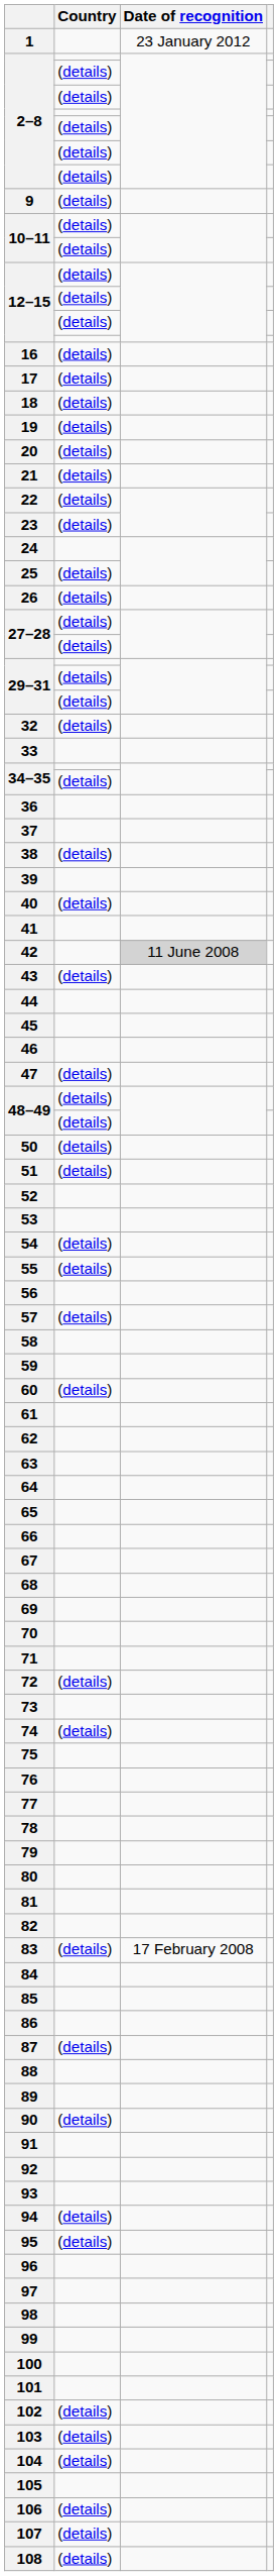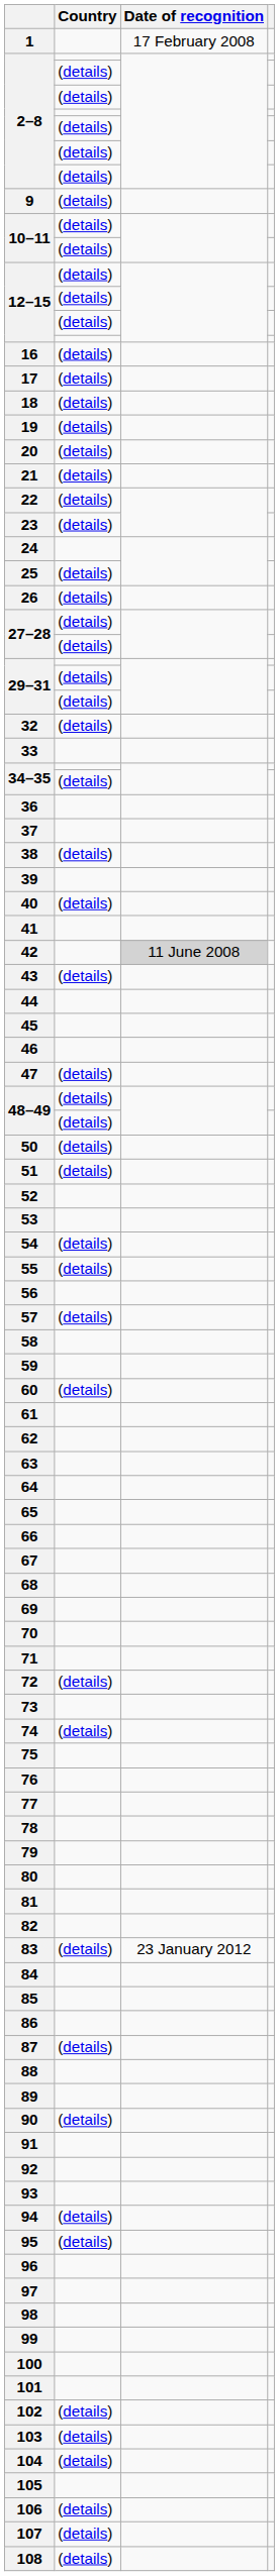 <table class="wikitable sortable" style="text-align: center;">
 <tr>
 <th scope="col"></th>
 <th scope="col">Country</th>
 <th scope="col">Date of <a href='#'>recognition</a></th>
 <th scope=col class="unsortable"></th>
 </tr>
 <tr>
 <th scope="row">1</th>
 <td align="left"></td>
-<td data-sort-value="2012-01-23">23 January 2012</td>
+<td style="text-align: center;">17 February 2008</td>
 <td></td>
 </tr>
 <tr>
 <th rowspan="7" scope="row">2–8</th>
 <td align="left"></td>
 <td rowspan="7"></td>
 <td style="text-align: center;"></td>
 </tr>
 <tr>
 <td align="left"> (<a href='#'>details</a>)</td>
 <td style="text-align: center;"></td>
 </tr>
 <tr>
 <td align="left"> (<a href='#'>details</a>)</td>
 <td style="text-align: center;"></td>
 </tr>
 <tr>
 <td align="left"></td>
 <td style="text-align: center;"></td>
 </tr>
 <tr>
 <td align="left"> (<a href='#'>details</a>)</td>
 <td style="text-align: center;"></td>
 </tr>
 <tr>
 <td align="left"> (<a href='#'>details</a>)</td>
 <td style="text-align: center;"></td>
 </tr>
 <tr>
 <td align="left"> (<a href='#'>details</a>)</td>
 <td style="text-align: center;"></td>
 </tr>
 <tr>
 <th scope="row">9</th>
 <td align="left"> (<a href='#'>details</a>)</td>
 <td></td>
 <td style="text-align: center;"></td>
 </tr>
 <tr>
 <th rowspan="2" scope="row">10–11</th>
 <td align="left"> (<a href='#'>details</a>)</td>
 <td rowspan="2"></td>
 <td style="text-align: center;"></td>
 </tr>
 <tr>
 <td align="left"> (<a href='#'>details</a>)</td>
 <td style="text-align: center;"></td>
 </tr>
 <tr>
 <th rowspan="4" scope="row">12–15</th>
 <td align="left"> (<a href='#'>details</a>)</td>
 <td rowspan="4"></td>
 <td style="text-align: center;"></td>
 </tr>
 <tr>
 <td align="left"> (<a href='#'>details</a>)</td>
 <td style="text-align: center;"></td>
 </tr>
 <tr>
 <td align="left"> (<a href='#'>details</a>)</td>
 <td style="text-align: center;"></td>
 </tr>
 <tr>
 <td align="left"></td>
 <td style="text-align: center;"></td>
 </tr>
 <tr>
 <th scope="row">16</th>
 <td align="left"> (<a href='#'>details</a>)</td>
 <td></td>
 <td style="text-align: center;"></td>
 </tr>
 <tr>
 <th scope="row">17</th>
 <td align="left"> (<a href='#'>details</a>)</td>
 <td></td>
 <td style="text-align: center;"></td>
 </tr>
 <tr>
 <th scope="row">18</th>
 <td align="left"> (<a href='#'>details</a>)</td>
 <td></td>
 <td style="text-align: center;"></td>
 </tr>
 <tr>
 <th scope="row">19</th>
 <td align="left"> (<a href='#'>details</a>)</td>
 <td></td>
 <td style="text-align: center;"></td>
 </tr>
 <tr>
 <th scope="row">20</th>
 <td align="left"> (<a href='#'>details</a>)</td>
 <td></td>
 <td style="text-align: center;"></td>
 </tr>
 <tr>
 <th scope="row">21</th>
 <td align="left"> (<a href='#'>details</a>)</td>
 <td></td>
 <td style="text-align: center;"></td>
 </tr>
 <tr>
 <th scope="row">22</th>
 <td align="left"> (<a href='#'>details</a>)</td>
 <td rowspan="2"></td>
 <td style="text-align: center;"></td>
 </tr>
 <tr>
 <th scope="row">23</th>
 <td align="left"> (<a href='#'>details</a>)</td>
 <td style="text-align: center;"></td>
 </tr>
 <tr>
 <th scope="row">24</th>
 <td align="left"></td>
 <td rowspan="2"></td>
 <td style="text-align: center;"></td>
 </tr>
 <tr>
 <th scope="row">25</th>
 <td align="left"> (<a href='#'>details</a>)</td>
 <td style="text-align: center;"></td>
 </tr>
 <tr>
 <th scope="row">26</th>
 <td align="left"> (<a href='#'>details</a>)</td>
 <td></td>
 <td style="text-align: center;"></td>
 </tr>
 <tr>
 <th rowspan="2" scope="row">27–28</th>
 <td align="left"> (<a href='#'>details</a>)</td>
 <td rowspan="2"></td>
 <td style="text-align: center;"></td>
 </tr>
 <tr>
 <td align="left"> (<a href='#'>details</a>)</td>
 <td style="text-align: center;"></td>
 </tr>
 <tr>
 <th rowspan="3" scope="row">29–31</th>
 <td align="left"></td>
 <td rowspan="3"></td>
 <td style="text-align: center;"></td>
 </tr>
 <tr>
 <td align="left"> (<a href='#'>details</a>)</td>
 <td style="text-align: center;"></td>
 </tr>
 <tr>
 <td align="left"> (<a href='#'>details</a>)</td>
 <td style="text-align: center;"></td>
 </tr>
 <tr>
 <th scope="row">32</th>
 <td align="left"> (<a href='#'>details</a>)</td>
 <td></td>
 <td style="text-align: center;"></td>
 </tr>
 <tr>
 <th scope="row">33</th>
 <td align="left"></td>
 <td></td>
 <td style="text-align: center;"></td>
 </tr>
 <tr>
 <th rowspan="2" scope="row">34–35</th>
 <td align="left"></td>
 <td rowspan="2"></td>
 <td style="text-align: center;"></td>
 </tr>
 <tr>
 <td align="left"> (<a href='#'>details</a>)</td>
 <td style="text-align: center;"></td>
 </tr>
 <tr>
 <th scope="row">36</th>
 <td align="left"></td>
 <td></td>
 <td style="text-align: center;"></td>
 </tr>
 <tr>
 <th scope="row">37</th>
 <td align="left"></td>
 <td></td>
 <td style="text-align: center;"></td>
 </tr>
 <tr>
 <th scope="row">38</th>
 <td align="left"> (<a href='#'>details</a>)</td>
 <td></td>
 <td style="text-align: center;"></td>
 </tr>
 <tr>
 <th scope="row">39</th>
 <td align="left"></td>
 <td></td>
 <td style="text-align: center;"></td>
 </tr>
 <tr>
 <th scope="row">40</th>
 <td align="left"> (<a href='#'>details</a>)</td>
 <td></td>
 <td style="text-align: center;"></td>
 </tr>
 <tr>
 <th scope="row">41</th>
 <td align="left"></td>
 <td></td>
 <td style="text-align: center;"></td>
 </tr>
 <tr>
 <th scope="row">42</th>
 <td align="left"></td>
 <td data-sort-value="2008-06-11" style="background: lightgrey;">11 June 2008</td>
 <td></td>
 </tr>
 <tr>
 <th scope="row">43</th>
 <td align="left"> (<a href='#'>details</a>)</td>
 <td></td>
 <td style="text-align: center;"></td>
 </tr>
 <tr>
 <th scope="row">44</th>
 <td align="left"></td>
 <td></td>
 <td style="text-align: center;"></td>
 </tr>
 <tr>
 <th scope="row">45</th>
 <td align="left"></td>
 <td></td>
 <td style="text-align: center;"></td>
 </tr>
 <tr>
 <th scope="row">46</th>
 <td align="left"></td>
 <td></td>
 <td style="text-align: center;"></td>
 </tr>
 <tr>
 <th scope="row">47</th>
 <td align="left"> (<a href='#'>details</a>)</td>
 <td></td>
 <td style="text-align: center;"></td>
 </tr>
 <tr>
 <th rowspan="2" scope="row">48–49</th>
 <td align="left"> (<a href='#'>details</a>)</td>
 <td rowspan="2"></td>
 <td style="text-align: center;"></td>
 </tr>
 <tr>
 <td align="left"> (<a href='#'>details</a>)</td>
 <td style="text-align: center;"></td>
 </tr>
 <tr>
 <th scope="row">50</th>
 <td align="left"> (<a href='#'>details</a>)</td>
 <td></td>
 <td style="text-align: center;"></td>
 </tr>
 <tr>
 <th scope="row">51</th>
 <td align="left"> (<a href='#'>details</a>)</td>
 <td></td>
 <td style="text-align: center;"></td>
 </tr>
 <tr>
 <th scope="row">52</th>
 <td align="left"></td>
 <td></td>
 <td style="text-align: center;"></td>
 </tr>
 <tr>
 <th scope="row">53</th>
 <td align="left"></td>
 <td></td>
 <td style="text-align: center;"></td>
 </tr>
 <tr>
 <th scope="row">54</th>
 <td align="left"> (<a href='#'>details</a>)</td>
 <td></td>
 <td style="text-align: center;"></td>
 </tr>
 <tr>
 <th scope="row">55</th>
 <td align="left"> (<a href='#'>details</a>)</td>
 <td></td>
 <td style="text-align: center;"></td>
 </tr>
 <tr>
 <th scope="row">56</th>
 <td align="left"></td>
 <td></td>
 <td style="text-align: center;"></td>
 </tr>
 <tr>
 <th scope="row">57</th>
 <td align="left"> (<a href='#'>details</a>)</td>
 <td></td>
 <td style="text-align: center;"></td>
 </tr>
 <tr>
 <th scope="row">58</th>
 <td align="left"></td>
 <td></td>
 <td style="text-align: center;"></td>
 </tr>
 <tr>
 <th scope="row">59</th>
 <td align="left"></td>
 <td></td>
 <td style="text-align: center;"></td>
 </tr>
 <tr>
 <th scope="row">60</th>
 <td align="left"> (<a href='#'>details</a>)</td>
 <td></td>
 <td style="text-align: center;"></td>
 </tr>
 <tr>
 <th scope="row">61</th>
 <td align="left"></td>
 <td></td>
 <td style="text-align: center;"></td>
 </tr>
 <tr>
 <th scope="row">62</th>
 <td align="left"></td>
 <td></td>
 <td style="text-align: center;"></td>
 </tr>
 <tr>
 <th scope="row">63</th>
 <td align="left"></td>
 <td></td>
 <td style="text-align: center;"></td>
 </tr>
 <tr>
 <th scope="row">64</th>
 <td align="left"></td>
 <td></td>
 <td style="text-align: center;"></td>
 </tr>
 <tr>
 <th scope="row">65</th>
 <td align="left"></td>
 <td></td>
 <td style="text-align: center;"></td>
 </tr>
 <tr>
 <th scope="row">66</th>
 <td align="left"></td>
 <td></td>
 <td style="text-align: center;"></td>
 </tr>
 <tr>
 <th scope="row">67</th>
 <td align="left"></td>
 <td></td>
 <td style="text-align: center;"></td>
 </tr>
 <tr>
 <th scope="row">68</th>
 <td align="left"></td>
 <td></td>
 <td style="text-align: center;"></td>
 </tr>
 <tr>
 <th scope="row">69</th>
 <td align="left"></td>
 <td></td>
 <td style="text-align: center;"></td>
 </tr>
 <tr>
 <th scope="row">70</th>
 <td align="left"></td>
 <td></td>
 <td style="text-align: center;"></td>
 </tr>
 <tr>
 <th scope="row">71</th>
 <td align="left"></td>
 <td></td>
 <td style="text-align: center;"></td>
 </tr>
 <tr>
 <th scope="row">72</th>
 <td align="left"> (<a href='#'>details</a>)</td>
 <td></td>
 <td style="text-align: center;"></td>
 </tr>
 <tr>
 <th scope="row">73</th>
 <td align="left"></td>
 <td></td>
 <td style="text-align: center;"></td>
 </tr>
 <tr>
 <th scope="row">74</th>
 <td align="left"> (<a href='#'>details</a>)</td>
 <td></td>
 <td style="text-align: center;"></td>
 </tr>
 <tr>
 <th scope="row">75</th>
 <td align="left"></td>
 <td></td>
 <td style="text-align: center;"></td>
 </tr>
 <tr>
 <th scope="row">76</th>
 <td align="left"></td>
 <td></td>
 <td style="text-align: center;"></td>
 </tr>
 <tr>
 <th scope="row">77</th>
 <td align="left"></td>
 <td></td>
 <td style="text-align: center;"></td>
 </tr>
 <tr>
 <th scope="row">78</th>
 <td align="left"></td>
 <td></td>
 <td style="text-align: center;"></td>
 </tr>
 <tr>
 <th scope="row">79</th>
 <td align="left"></td>
 <td></td>
 <td style="text-align: center;"></td>
 </tr>
 <tr>
 <th scope="row">80</th>
 <td align="left"></td>
 <td></td>
 <td style="text-align: center;"></td>
 </tr>
 <tr>
 <th scope="row">81</th>
 <td align="left"></td>
 <td></td>
 <td style="text-align: center;"></td>
 </tr>
 <tr>
 <th scope="row">82</th>
 <td align="left"></td>
 <td></td>
 <td style="text-align: center;"></td>
 </tr>
 <tr>
 <th scope="row">83</th>
 <td align="left"> (<a href='#'>details</a>)</td>
-<td style="text-align: center;">17 February 2008</td>
+<td data-sort-value="2012-01-23">23 January 2012</td>
 <td></td>
 </tr>
 <tr>
 <th scope="row">84</th>
 <td align="left"></td>
 <td></td>
 <td style="text-align: center;"></td>
 </tr>
 <tr>
 <th scope="row">85</th>
 <td align="left"></td>
 <td></td>
 <td style="text-align: center;"></td>
 </tr>
 <tr>
 <th scope="row">86</th>
 <td align="left"></td>
 <td></td>
 <td style="text-align: center;"></td>
 </tr>
 <tr>
 <th scope="row">87</th>
 <td align="left"> (<a href='#'>details</a>)</td>
 <td></td>
 <td style="text-align: center;"></td>
 </tr>
 <tr>
 <th scope="row">88</th>
 <td align="left"></td>
 <td></td>
 <td style="text-align: center;"></td>
 </tr>
 <tr>
 <th scope="row">89</th>
 <td align="left"></td>
 <td></td>
 <td style="text-align: center;"></td>
 </tr>
 <tr>
 <th scope="row">90</th>
 <td align="left"> (<a href='#'>details</a>)</td>
 <td></td>
 <td style="text-align: center;"></td>
 </tr>
 <tr>
 <th scope="row">91</th>
 <td align="left"></td>
 <td></td>
 <td style="text-align: center;"></td>
 </tr>
 <tr>
 <th scope="row">92</th>
 <td align="left"></td>
 <td></td>
 <td style="text-align: center;"></td>
 </tr>
 <tr>
 <th scope="row">93</th>
 <td align="left"></td>
 <td></td>
 <td style="text-align: center;"></td>
 </tr>
 <tr>
 <th scope="row">94</th>
 <td align="left"> (<a href='#'>details</a>)</td>
 <td></td>
 <td style="text-align: center;"></td>
 </tr>
 <tr>
 <th scope="row">95</th>
 <td align="left"> (<a href='#'>details</a>)</td>
 <td></td>
 <td style="text-align: center;"></td>
 </tr>
 <tr>
 <th scope="row">96</th>
 <td align="left"></td>
 <td></td>
 <td style="text-align: center;"></td>
 </tr>
 <tr>
 <th scope="row">97</th>
 <td align="left"></td>
 <td></td>
 <td style="text-align: center;"></td>
 </tr>
 <tr>
 <th scope="row">98</th>
 <td align="left"></td>
 <td></td>
 <td style="text-align: center;"></td>
 </tr>
 <tr>
 <th scope="row">99</th>
 <td align="left"></td>
 <td data-sort-value="2014-02-11"></td>
 <td></td>
 </tr>
 <tr>
 <th scope="row">100</th>
 <td align="left"></td>
 <td></td>
 <td style="text-align: center;"></td>
 </tr>
 <tr>
 <th scope="row">101</th>
 <td align="left"></td>
 <td></td>
 <td style="text-align: center;"></td>
 </tr>
 <tr>
 <th scope="row">102</th>
 <td align="left"> (<a href='#'>details</a>)</td>
 <td></td>
 <td style="text-align: center;"></td>
 </tr>
 <tr>
 <th scope="row">103</th>
 <td align="left"> (<a href='#'>details</a>)</td>
 <td></td>
 <td style="text-align: center;"></td>
 </tr>
 <tr>
 <th scope="row">104</th>
 <td align="left"> (<a href='#'>details</a>)</td>
 <td></td>
 <td style="text-align: center;"></td>
 </tr>
 <tr>
 <th scope="row">105</th>
 <td align="left"></td>
 <td></td>
 <td style="text-align: center;"></td>
 </tr>
 <tr>
 <th scope="row">106</th>
 <td align="left"> (<a href='#'>details</a>)</td>
 <td></td>
 <td style="text-align: center;"></td>
 </tr>
 <tr>
 <th scope="row">107</th>
 <td align="left"> (<a href='#'>details</a>)</td>
 <td></td>
 <td></td>
 </tr>
 <tr>
 <th scope="row">108</th>
 <td align="left"> (<a href='#'>details</a>)</td>
 <td></td>
 <td></td>
 </tr>
 </table>
